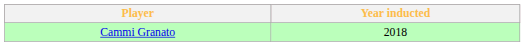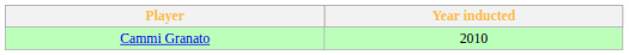 <table class="wikitable" width="80%">
 <tr align="center"  style="background:#7D303E;color:#FDBC4A;">
 <th>Player</th>
 <th>Year inducted</th>
 </tr>
 <tr align="center" bgcolor="bbffbb">
 <td><a href='#'>Cammi Granato</a></td>
-<td>2018</td>
+<td>2010</td>
 </tr>
 </table>
